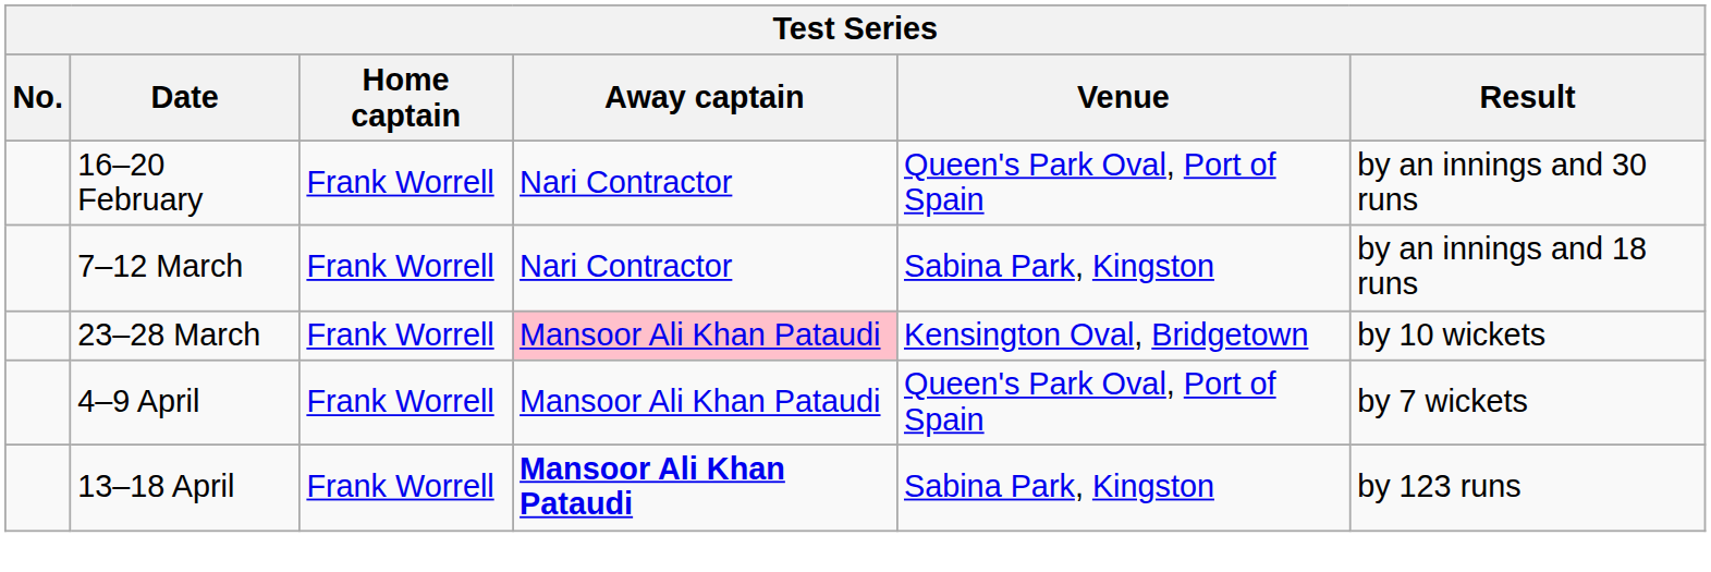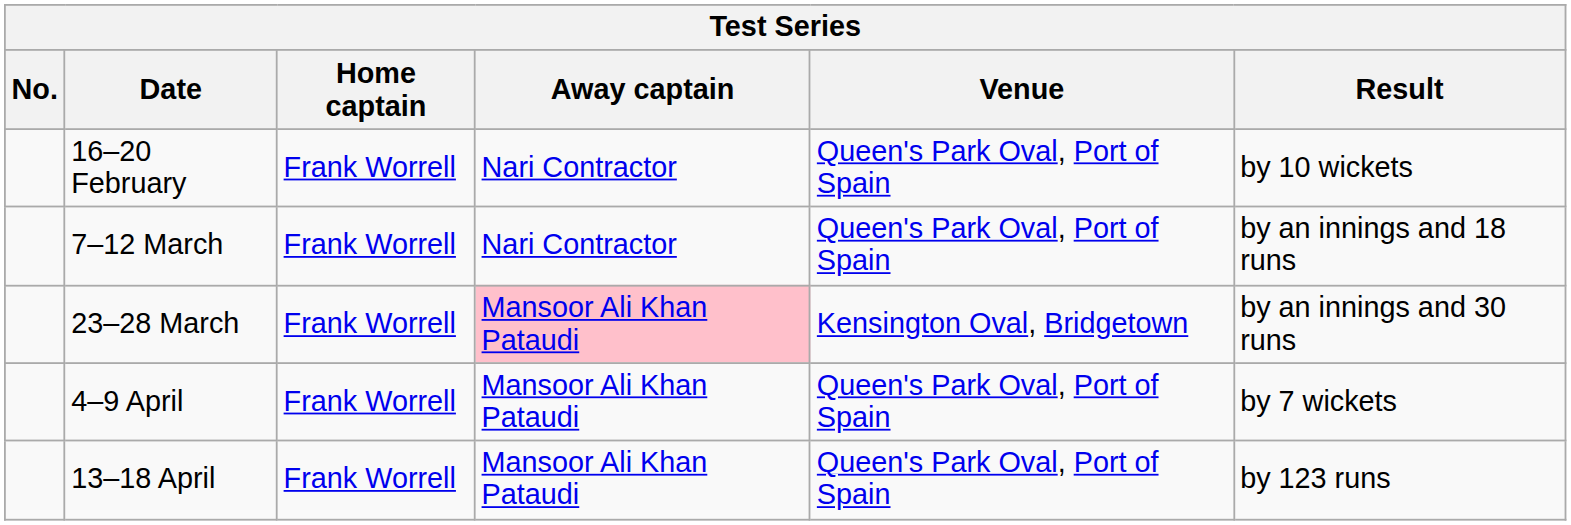 <table class="wikitable">
 <tr>
 <th colspan="9">Test Series</th>
 </tr>
 <tr>
 <th>No.</th>
 <th>Date</th>
 <th>Home captain</th>
 <th>Away captain</th>
 <th>Venue</th>
 <th>Result</th>
 </tr>
 <tr>
 <td></td>
 <td>16–20 February</td>
 <td><a href='#'>Frank Worrell</a></td>
 <td><a href='#'>Nari Contractor</a></td>
 <td><a href='#'>Queen's Park Oval</a>, <a href='#'>Port of Spain</a></td>
-<td> by an innings and 30 runs</td>
+<td> by 10 wickets</td>
 </tr>
 <tr>
 <td></td>
 <td>7–12 March</td>
 <td><a href='#'>Frank Worrell</a></td>
 <td><a href='#'>Nari Contractor</a></td>
-<td><a href='#'>Sabina Park</a>, <a href='#'>Kingston</a></td>
+<td><a href='#'>Queen's Park Oval</a>, <a href='#'>Port of Spain</a></td>
 <td> by an innings and 18 runs</td>
 </tr>
 <tr>
 <td></td>
 <td>23–28 March</td>
 <td><a href='#'>Frank Worrell</a></td>
 <td style="background: pink;"><a href='#'>Mansoor Ali Khan Pataudi</a></td>
 <td><a href='#'>Kensington Oval</a>, <a href='#'>Bridgetown</a></td>
-<td> by 10 wickets</td>
+<td> by an innings and 30 runs</td>
 </tr>
 <tr>
 <td></td>
 <td>4–9 April</td>
 <td><a href='#'>Frank Worrell</a></td>
 <td><a href='#'>Mansoor Ali Khan Pataudi</a></td>
 <td><a href='#'>Queen's Park Oval</a>, <a href='#'>Port of Spain</a></td>
 <td> by 7 wickets</td>
 </tr>
 <tr>
 <td></td>
 <td>13–18 April</td>
 <td><a href='#'>Frank Worrell</a></td>
-<td><strong><a href='#'>Mansoor Ali Khan Pataudi</a></strong></td>
-<td><a href='#'>Sabina Park</a>, <a href='#'>Kingston</a></td>
+<td><a href='#'>Mansoor Ali Khan Pataudi</a></td>
+<td><a href='#'>Queen's Park Oval</a>, <a href='#'>Port of Spain</a></td>
 <td> by 123 runs</td>
 </tr>
 </table>
